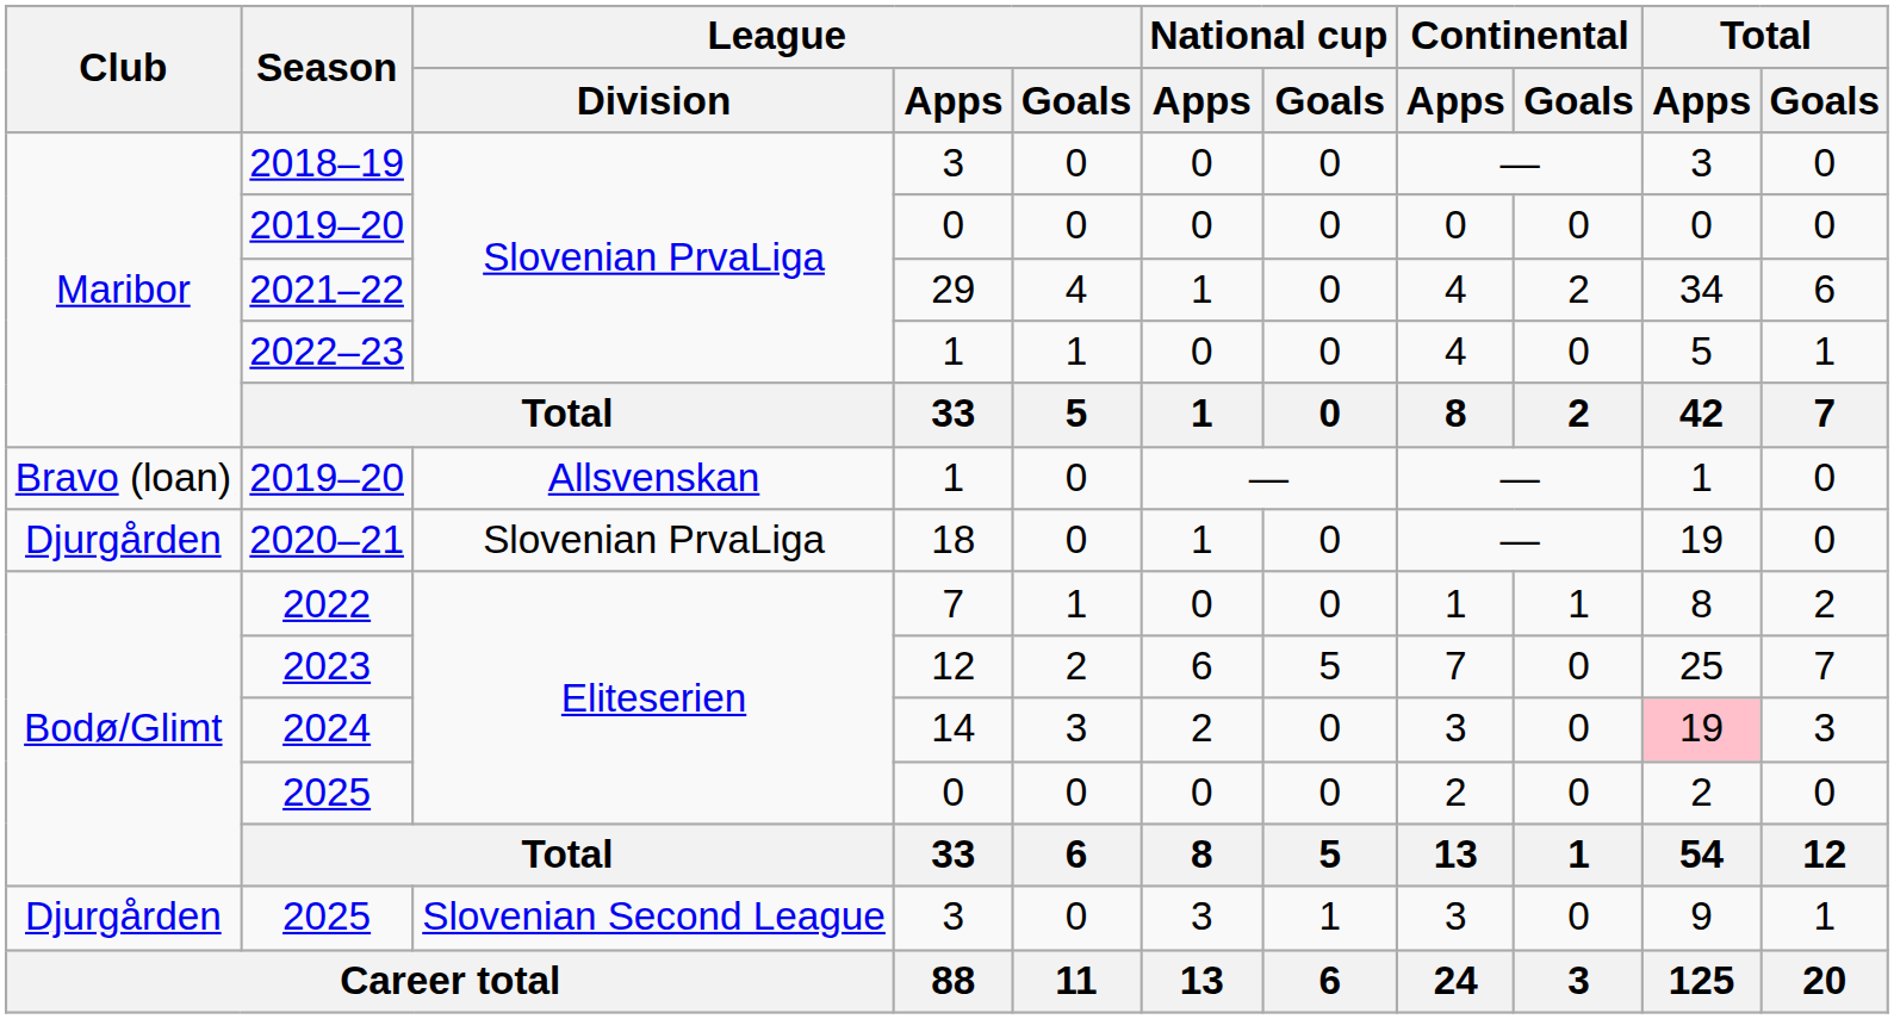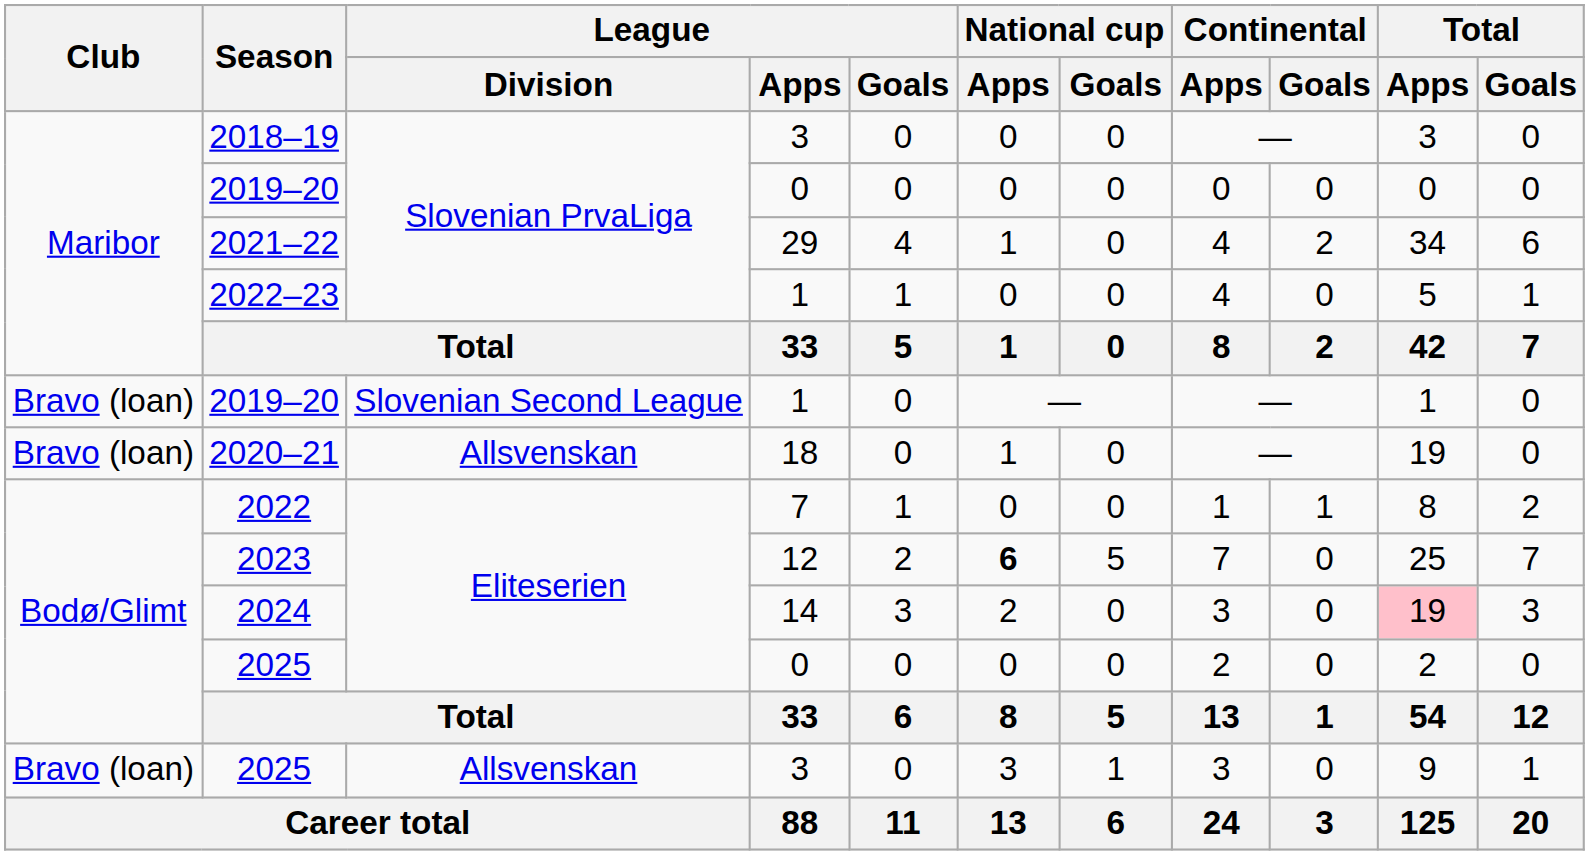 <table class="wikitable" style="text-align:center">
 <tr>
 <th rowspan="2">Club</th>
 <th rowspan="2">Season</th>
 <th colspan="3">League</th>
 <th colspan="2">National cup</th>
 <th colspan="2">Continental</th>
 <th colspan="2">Total</th>
 </tr>
 <tr>
 <th>Division</th>
 <th>Apps</th>
 <th>Goals</th>
 <th>Apps</th>
 <th>Goals</th>
 <th>Apps</th>
 <th>Goals</th>
 <th>Apps</th>
 <th>Goals</th>
 </tr>
 <tr>
 <td rowspan="5"><a href='#'>Maribor</a></td>
 <td><a href='#'>2018–19</a></td>
 <td rowspan="4"><a href='#'>Slovenian PrvaLiga</a></td>
 <td>3</td>
 <td>0</td>
 <td>0</td>
 <td>0</td>
 <td colspan="2">—</td>
 <td>3</td>
 <td>0</td>
 </tr>
 <tr>
 <td><a href='#'>2019–20</a></td>
 <td>0</td>
 <td>0</td>
 <td>0</td>
 <td>0</td>
 <td>0</td>
 <td>0</td>
 <td>0</td>
 <td>0</td>
 </tr>
 <tr>
 <td><a href='#'>2021–22</a></td>
 <td>29</td>
 <td>4</td>
 <td>1</td>
 <td>0</td>
 <td>4</td>
 <td>2</td>
 <td>34</td>
 <td>6</td>
 </tr>
 <tr>
 <td><a href='#'>2022–23</a></td>
 <td>1</td>
 <td>1</td>
 <td>0</td>
 <td>0</td>
 <td>4</td>
 <td>0</td>
 <td>5</td>
 <td>1</td>
 </tr>
 <tr>
 <th colspan="2">Total</th>
 <th>33</th>
 <th>5</th>
 <th>1</th>
 <th>0</th>
 <th>8</th>
 <th>2</th>
 <th>42</th>
 <th>7</th>
 </tr>
 <tr>
 <td><a href='#'>Bravo</a> (loan)</td>
 <td><a href='#'>2019–20</a></td>
-<td><a href='#'>Allsvenskan</a></td>
+<td><a href='#'>Slovenian Second League</a></td>
 <td>1</td>
 <td>0</td>
 <td colspan="2">—</td>
 <td colspan="2">—</td>
 <td>1</td>
 <td>0</td>
 </tr>
 <tr>
-<td><a href='#'>Djurgården</a></td>
+<td><a href='#'>Bravo</a> (loan)</td>
 <td><a href='#'>2020–21</a></td>
-<td>Slovenian PrvaLiga</td>
+<td><a href='#'>Allsvenskan</a></td>
 <td>18</td>
 <td>0</td>
 <td>1</td>
 <td>0</td>
 <td colspan="2">—</td>
 <td>19</td>
 <td>0</td>
 </tr>
 <tr>
 <td rowspan="5"><a href='#'>Bodø/Glimt</a></td>
 <td><a href='#'>2022</a></td>
 <td rowspan="4"><a href='#'>Eliteserien</a></td>
 <td>7</td>
 <td>1</td>
 <td>0</td>
 <td>0</td>
 <td>1</td>
 <td>1</td>
 <td>8</td>
 <td>2</td>
 </tr>
 <tr>
 <td><a href='#'>2023</a></td>
 <td>12</td>
 <td>2</td>
-<td>6</td>
+<td><strong>6</strong></td>
 <td>5</td>
 <td>7</td>
 <td>0</td>
 <td>25</td>
 <td>7</td>
 </tr>
 <tr>
 <td><a href='#'>2024</a></td>
 <td>14</td>
 <td>3</td>
 <td>2</td>
 <td>0</td>
 <td>3</td>
 <td>0</td>
 <td style="background: pink;">19</td>
 <td>3</td>
 </tr>
 <tr>
 <td><a href='#'>2025</a></td>
 <td>0</td>
 <td>0</td>
 <td>0</td>
 <td>0</td>
 <td>2</td>
 <td>0</td>
 <td>2</td>
 <td>0</td>
 </tr>
 <tr>
 <th colspan="2">Total</th>
 <th>33</th>
 <th>6</th>
 <th>8</th>
 <th>5</th>
 <th>13</th>
 <th>1</th>
 <th>54</th>
 <th>12</th>
 </tr>
 <tr>
-<td><a href='#'>Djurgården</a></td>
+<td><a href='#'>Bravo</a> (loan)</td>
 <td><a href='#'>2025</a></td>
-<td><a href='#'>Slovenian Second League</a></td>
+<td><a href='#'>Allsvenskan</a></td>
 <td>3</td>
 <td>0</td>
 <td>3</td>
 <td>1</td>
 <td>3</td>
 <td>0</td>
 <td>9</td>
 <td>1</td>
 </tr>
 <tr>
 <th colspan="3">Career total</th>
 <th>88</th>
 <th>11</th>
 <th>13</th>
 <th>6</th>
 <th>24</th>
 <th>3</th>
 <th>125</th>
 <th>20</th>
 </tr>
 </table>
